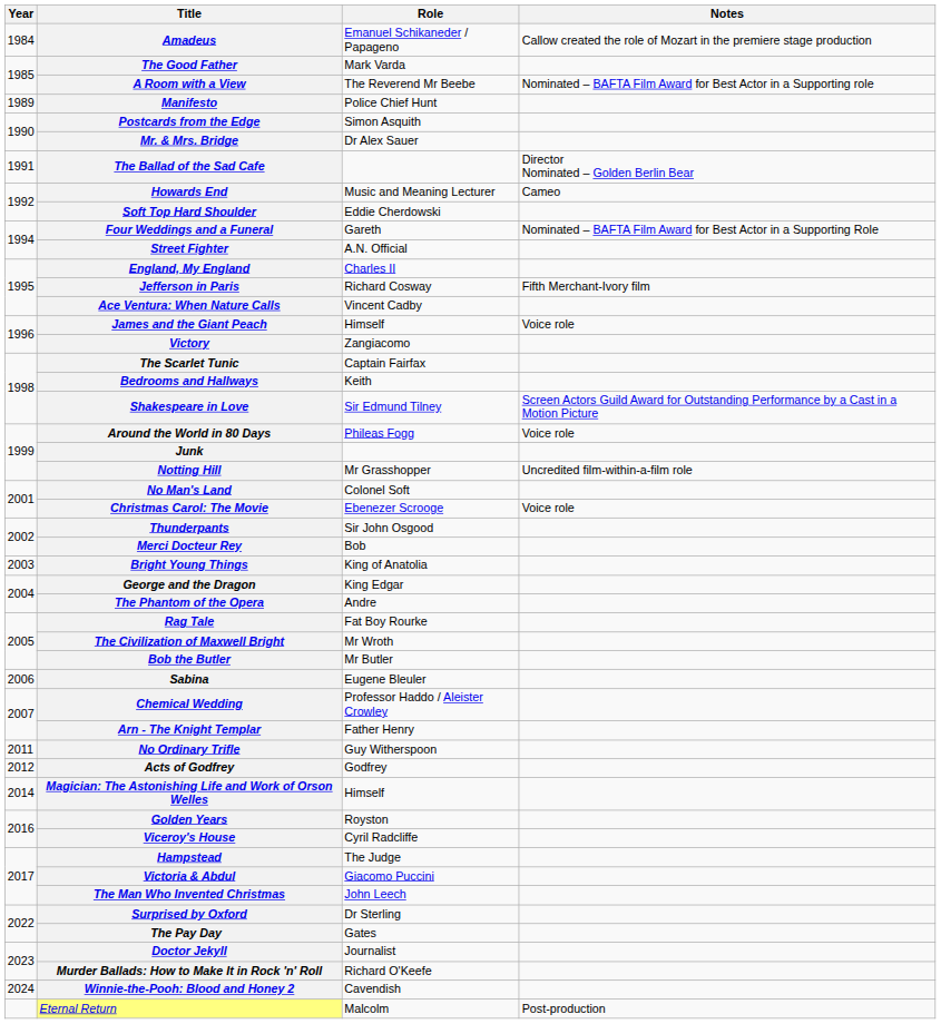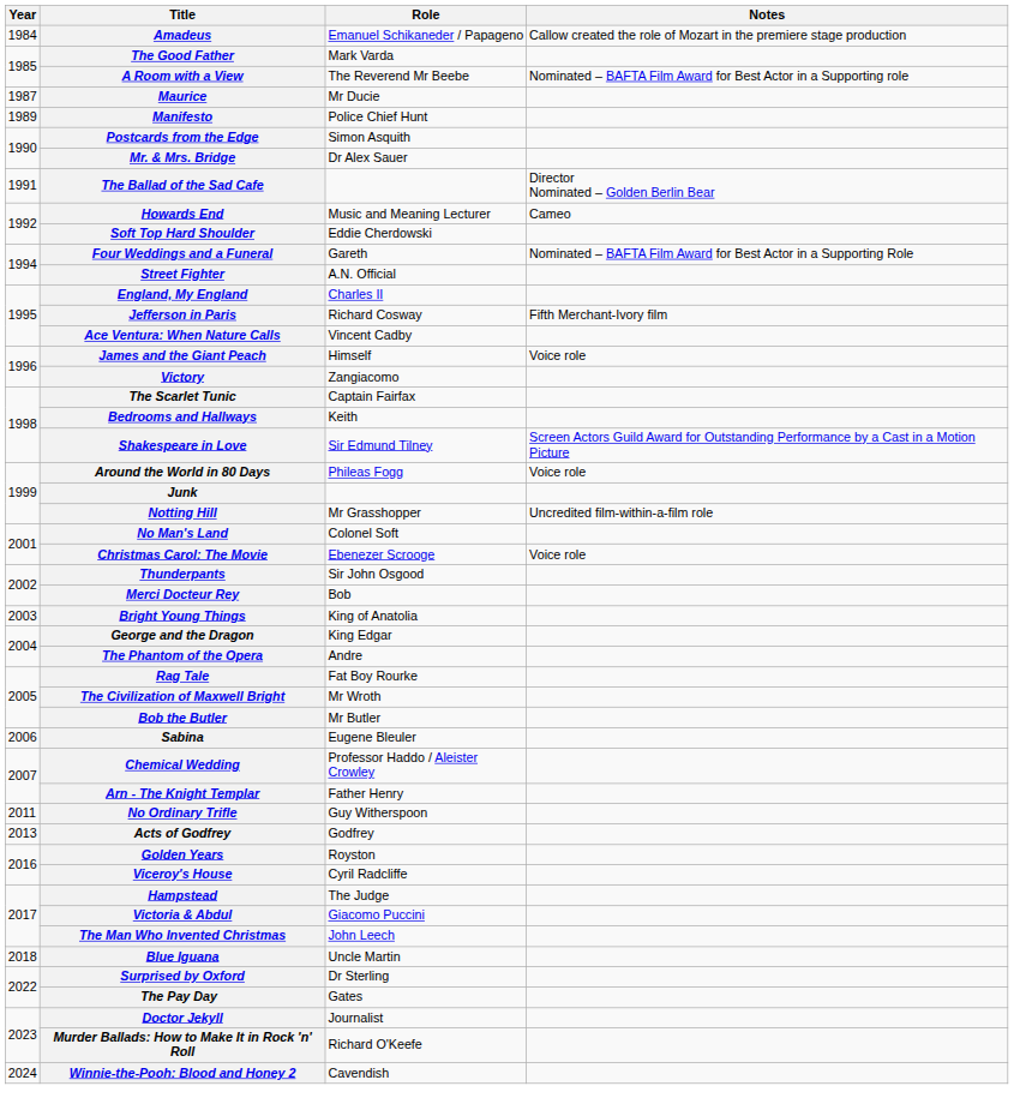 <table class="wikitable sortable plainrowheaders">
 <tr>
 <th scope="col">Year</th>
 <th scope="col">Title</th>
 <th scope="col">Role</th>
 <th scope="col" class="unsortable">Notes</th>
 </tr>
 <tr>
 <td>1984</td>
 <th scope="row"><em><a href='#'>Amadeus</a></em></th>
 <td><a href='#'>Emanuel Schikaneder</a> / Papageno</td>
 <td>Callow created the role of Mozart in the premiere stage production</td>
 </tr>
 <tr>
 <td rowspan="2">1985</td>
 <th scope="row"><em><a href='#'>The Good Father</a></em></th>
 <td>Mark Varda</td>
 <td></td>
 </tr>
 <tr>
 <th scope="row"><em><a href='#'>A Room with a View</a></em></th>
 <td>The Reverend Mr Beebe</td>
 <td>Nominated – <a href='#'>BAFTA Film Award</a> for Best Actor in a Supporting role</td>
+</tr>
+<tr>
+<td>1987</td>
+<th scope="row"><em><a href='#'>Maurice</a></em></th>
+<td>Mr Ducie</td>
+<td></td>
 </tr>
 <tr>
 <td>1989</td>
 <th scope="row"><em><a href='#'>Manifesto</a></em></th>
 <td>Police Chief Hunt</td>
 <td></td>
 </tr>
 <tr>
 <td rowspan="2">1990</td>
 <th scope="row"><em><a href='#'>Postcards from the Edge</a></em></th>
 <td>Simon Asquith</td>
 <td></td>
 </tr>
 <tr>
 <th scope="row"><em><a href='#'>Mr. & Mrs. Bridge</a></em></th>
 <td>Dr Alex Sauer</td>
 <td></td>
 </tr>
 <tr>
 <td>1991</td>
 <th scope="row"><em><a href='#'>The Ballad of the Sad Cafe</a></em></th>
 <td></td>
 <td>Director<br>Nominated – <a href='#'>Golden Berlin Bear</a></td>
 </tr>
 <tr>
 <td rowspan="2">1992</td>
 <th scope="row"><em><a href='#'>Howards End</a></em></th>
 <td>Music and Meaning Lecturer</td>
 <td>Cameo</td>
 </tr>
 <tr>
 <th scope="row"><em><a href='#'>Soft Top Hard Shoulder</a></em></th>
 <td>Eddie Cherdowski</td>
 <td></td>
 </tr>
 <tr>
 <td rowspan="2">1994</td>
 <th scope="row"><em><a href='#'>Four Weddings and a Funeral</a></em></th>
 <td>Gareth</td>
 <td>Nominated – <a href='#'>BAFTA Film Award</a> for Best Actor in a Supporting Role</td>
 </tr>
 <tr>
 <th scope="row"><em><a href='#'>Street Fighter</a></em></th>
 <td>A.N. Official</td>
 <td></td>
 </tr>
 <tr>
 <td rowspan="3">1995</td>
 <th scope="row"><em><a href='#'>England, My England</a></em></th>
 <td><a href='#'>Charles II</a></td>
 <td></td>
 </tr>
 <tr>
 <th scope="row"><em><a href='#'>Jefferson in Paris</a></em></th>
 <td>Richard Cosway</td>
 <td>Fifth Merchant-Ivory film</td>
 </tr>
 <tr>
 <th scope="row"><em><a href='#'>Ace Ventura: When Nature Calls</a></em></th>
 <td>Vincent Cadby</td>
 <td></td>
 </tr>
 <tr>
 <td rowspan="2">1996</td>
 <th scope="row"><em><a href='#'>James and the Giant Peach</a></em></th>
 <td>Himself</td>
 <td>Voice role</td>
 </tr>
 <tr>
 <th scope="row"><em><a href='#'>Victory</a></em></th>
 <td>Zangiacomo</td>
 <td></td>
 </tr>
 <tr>
 <td rowspan="3">1998</td>
 <th scope="row"><em>The Scarlet Tunic</em></th>
 <td>Captain Fairfax</td>
 <td></td>
 </tr>
 <tr>
 <th scope="row"><em><a href='#'>Bedrooms and Hallways</a></em></th>
 <td>Keith</td>
 <td></td>
 </tr>
 <tr>
 <th scope="row"><em><a href='#'>Shakespeare in Love</a></em></th>
 <td><a href='#'>Sir Edmund Tilney</a></td>
 <td><a href='#'>Screen Actors Guild Award for Outstanding Performance by a Cast in a Motion Picture</a></td>
 </tr>
 <tr>
 <td rowspan="3">1999</td>
 <th scope="row"><em>Around the World in 80 Days</em></th>
 <td><a href='#'>Phileas Fogg</a></td>
 <td>Voice role</td>
 </tr>
 <tr>
 <th scope="row"><em>Junk</em></th>
 <td></td>
 <td></td>
 </tr>
 <tr>
 <th scope="row"><em><a href='#'>Notting Hill</a></em></th>
 <td>Mr Grasshopper</td>
 <td>Uncredited film-within-a-film role</td>
 </tr>
 <tr>
 <td rowspan="2">2001</td>
 <th scope="row"><em><a href='#'>No Man's Land</a></em></th>
 <td>Colonel Soft</td>
 <td></td>
 </tr>
 <tr>
 <th scope="row"><em><a href='#'>Christmas Carol: The Movie</a></em></th>
 <td><a href='#'>Ebenezer Scrooge</a></td>
 <td>Voice role</td>
 </tr>
 <tr>
 <td rowspan="2">2002</td>
 <th scope="row"><em><a href='#'>Thunderpants</a></em></th>
 <td>Sir John Osgood</td>
 <td></td>
 </tr>
 <tr>
 <th scope="row"><em><a href='#'>Merci Docteur Rey</a></em></th>
 <td>Bob</td>
 <td></td>
 </tr>
 <tr>
 <td>2003</td>
 <th scope="row"><em><a href='#'>Bright Young Things</a></em></th>
 <td>King of Anatolia</td>
 <td></td>
 </tr>
 <tr>
 <td rowspan="2">2004</td>
 <th scope="row"><em>George and the Dragon</em></th>
 <td>King Edgar</td>
 <td></td>
 </tr>
 <tr>
 <th scope="row"><em><a href='#'>The Phantom of the Opera</a></em></th>
 <td>Andre</td>
 <td></td>
 </tr>
 <tr>
 <td rowspan="3">2005</td>
 <th scope="row"><em><a href='#'>Rag Tale</a></em></th>
 <td>Fat Boy Rourke</td>
 <td></td>
 </tr>
 <tr>
 <th scope="row"><em><a href='#'>The Civilization of Maxwell Bright</a></em></th>
 <td>Mr Wroth</td>
 <td></td>
 </tr>
 <tr>
 <th scope="row"><em><a href='#'>Bob the Butler</a></em></th>
 <td>Mr Butler</td>
 <td></td>
 </tr>
 <tr>
 <td>2006</td>
 <th scope="row"><em>Sabina</em></th>
 <td>Eugene Bleuler</td>
 <td></td>
 </tr>
 <tr>
 <td rowspan="2">2007</td>
 <th scope="row"><em><a href='#'>Chemical Wedding</a></em></th>
 <td>Professor Haddo / <a href='#'>Aleister Crowley</a></td>
 <td></td>
 </tr>
 <tr>
 <th scope="row"><em><a href='#'>Arn - The Knight Templar</a></em></th>
 <td>Father Henry</td>
 <td></td>
 </tr>
 <tr>
 <td>2011</td>
 <th scope="row"><em><a href='#'>No Ordinary Trifle</a></em></th>
 <td>Guy Witherspoon</td>
 <td></td>
 </tr>
 <tr>
-<td>2012</td>
+<td>2013</td>
 <th scope="row"><em>Acts of Godfrey</em></th>
 <td>Godfrey</td>
-<td></td>
-</tr>
-<tr>
-<td>2014</td>
-<th scope="row"><em><a href='#'>Magician: The Astonishing Life and Work of Orson Welles</a></em></th>
-<td>Himself</td>
 <td></td>
 </tr>
 <tr>
 <td rowspan="2">2016</td>
 <th scope="row"><em><a href='#'>Golden Years</a></em></th>
 <td>Royston</td>
 <td></td>
 </tr>
 <tr>
 <th scope="row"><em><a href='#'>Viceroy's House</a></em></th>
 <td>Cyril Radcliffe</td>
 <td></td>
 </tr>
 <tr>
 <td rowspan="3">2017</td>
 <th scope="row"><em><a href='#'>Hampstead</a></em></th>
 <td>The Judge</td>
 </tr>
 <tr>
 <th scope="row"><em><a href='#'>Victoria & Abdul</a></em></th>
 <td><a href='#'>Giacomo Puccini</a></td>
 <td></td>
 </tr>
 <tr>
 <th scope="row"><em><a href='#'>The Man Who Invented Christmas</a></em></th>
 <td><a href='#'>John Leech</a></td>
+<td></td>
+</tr>
+<tr>
+<td>2018</td>
+<th scope="row"><em><a href='#'>Blue Iguana</a></em></th>
+<td>Uncle Martin</td>
 <td></td>
 </tr>
 <tr>
 <td rowspan="2">2022</td>
 <th scope="row"><em><a href='#'>Surprised by Oxford</a></em></th>
 <td>Dr Sterling</td>
 <td></td>
 </tr>
 <tr>
 <th scope="row"><em>The Pay Day</em>  </th>
 <td>Gates</td>
 <td></td>
 </tr>
 <tr>
 <td rowspan="2">2023</td>
 <th scope="row"><em><a href='#'>Doctor Jekyll</a></em></th>
 <td>Journalist</td>
 <td></td>
 </tr>
 <tr>
 <th scope="row"><em>Murder Ballads: How to Make It in Rock 'n' Roll</em></th>
 <td>Richard O'Keefe</td>
 <td></td>
 </tr>
 <tr>
 <td>2024</td>
 <th scope="row"><em><a href='#'>Winnie-the-Pooh: Blood and Honey 2</a></em></th>
 <td>Cavendish</td>
 <td></td>
 </tr>
-<tr>
-<td></td>
-<td style="background:#ffff80;"><em><a href='#'>Eternal Return</a></em> </td>
-<td>Malcolm</td>
-<td>Post-production</td>
-</tr>
 </table>
